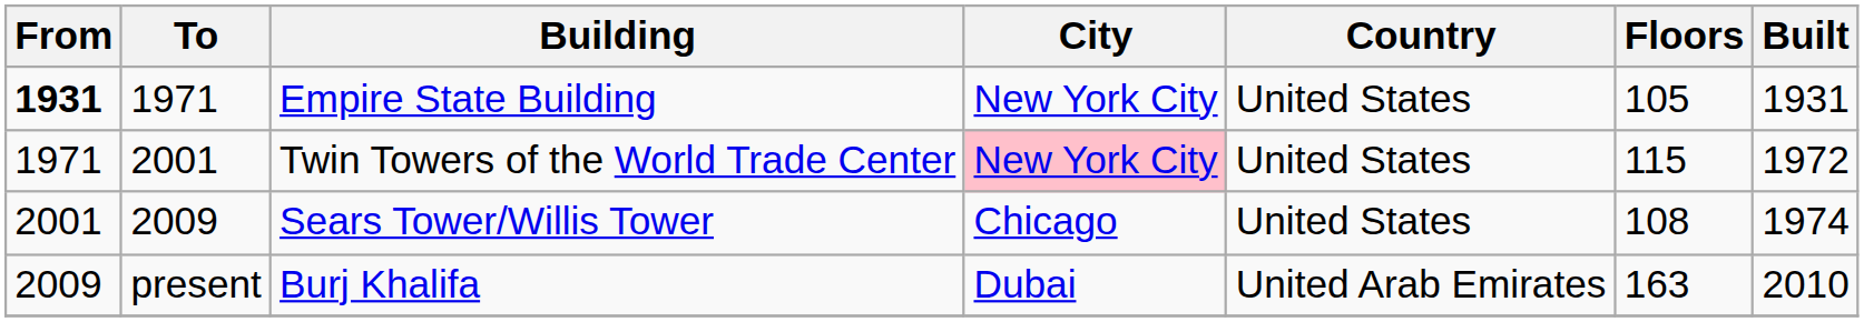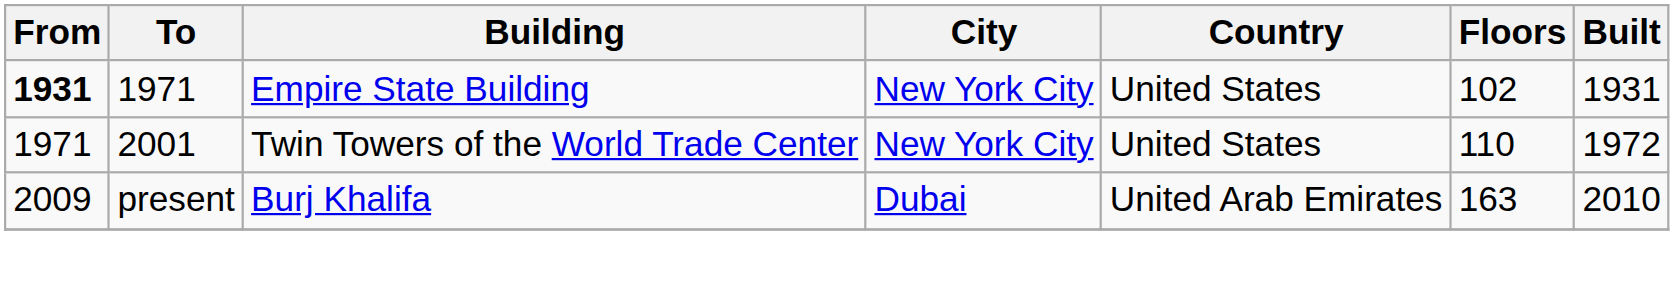 <table class="wikitable sortable">
 <tr>
 <th>From</th>
 <th>To</th>
 <th>Building</th>
 <th>City</th>
 <th>Country</th>
 <th>Floors</th>
 <th>Built</th>
 </tr>
 <tr>
 <td><strong>1931</strong></td>
 <td>1971</td>
 <td><a href='#'>Empire State Building</a></td>
 <td><a href='#'>New York City</a></td>
 <td>United States</td>
-<td>105</td>
+<td>102</td>
 <td>1931</td>
 </tr>
 <tr>
 <td>1971</td>
 <td>2001</td>
 <td>Twin Towers of the <a href='#'>World Trade Center</a></td>
-<td style="background: pink;"><a href='#'>New York City</a></td>
+<td><a href='#'>New York City</a></td>
 <td>United States</td>
-<td>115</td>
+<td>110</td>
 <td>1972</td>
-</tr>
-<tr>
-<td>2001</td>
-<td>2009</td>
-<td><a href='#'>Sears Tower/Willis Tower</a></td>
-<td><a href='#'>Chicago</a></td>
-<td>United States</td>
-<td>108</td>
-<td>1974</td>
 </tr>
 <tr>
 <td>2009</td>
 <td>present</td>
 <td><a href='#'>Burj Khalifa</a></td>
 <td><a href='#'>Dubai</a></td>
 <td>United Arab Emirates</td>
 <td>163</td>
 <td>2010</td>
 </tr>
 <tr>
 </tr>
 </table>
